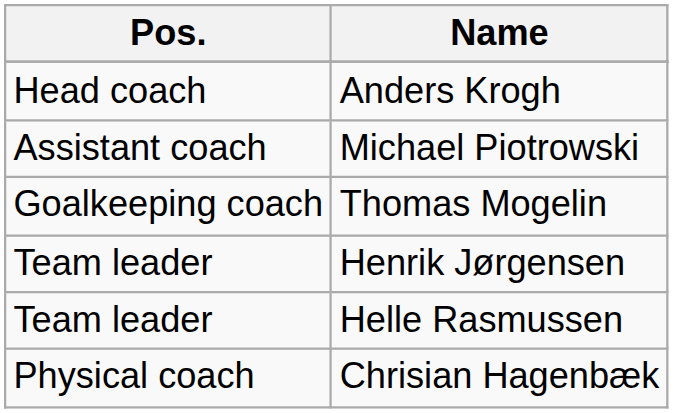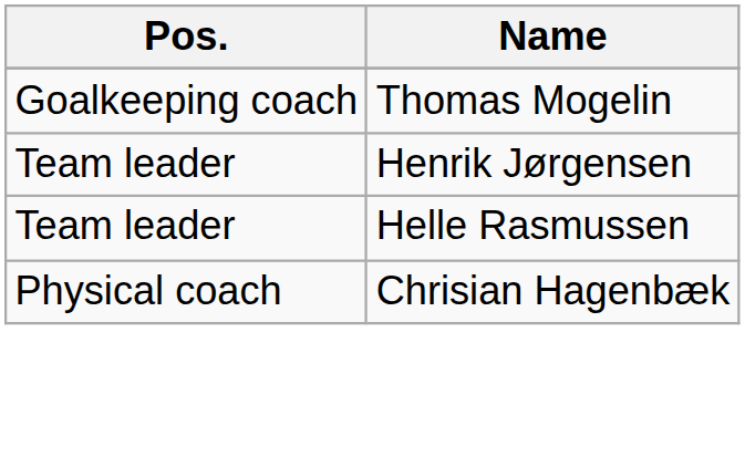 <table class="wikitable" style="text-align: left;">
 <tr>
 <th valign=center>Pos.</th>
 <th>Name</th>
 </tr>
 <tr>
-</tr>
-<tr>
-<td>Head coach</td>
-<td> Anders Krogh</td>
-</tr>
-<tr>
-<td>Assistant coach</td>
-<td> Michael Piotrowski</td>
 </tr>
 <tr>
 <td>Goalkeeping coach</td>
 <td> Thomas Mogelin</td>
 </tr>
 <tr>
 <td>Team leader</td>
 <td> Henrik Jørgensen</td>
 </tr>
 <tr>
 <td>Team leader</td>
 <td> Helle Rasmussen</td>
 </tr>
 <tr>
 <td>Physical coach</td>
 <td> Chrisian Hagenbæk</td>
 </tr>
 </table>
